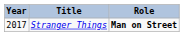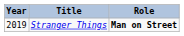 <table class="wikitable">
 <tr align="center">
 <th style="background:#B0C4DE;">Year</th>
 <th style="background:#B0C4DE;">Title</th>
 <th style="background:#B0C4DE;">Role</th>
 </tr>
 <tr>
-<td>2017</td>
+<td>2019</td>
 <td><em><a href='#'>Stranger Things</a></em></td>
 <td><strong>Man on Street</strong></td>
 </tr>
 </table>
